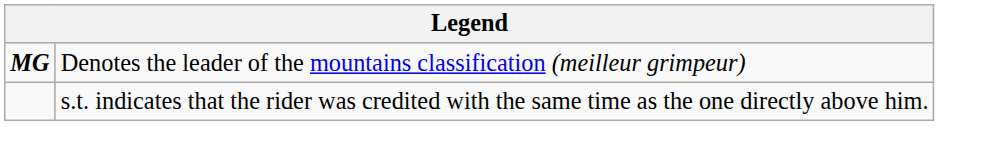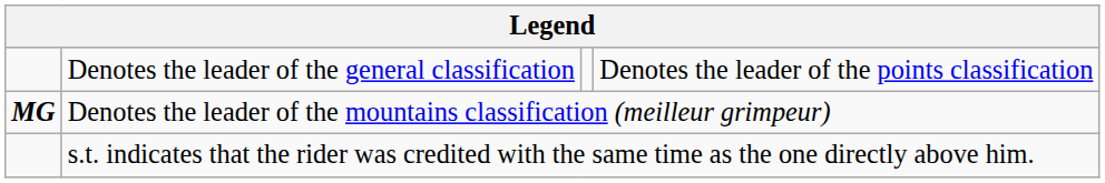 <table class="wikitable">
 <tr>
 <th scope="col" colspan="4">Legend</th>
+</tr>
+<tr>
+<td></td>
+<td>Denotes the leader of the <a href='#'>general classification</a></td>
+<td></td>
+<td>Denotes the leader of the <a href='#'>points classification</a></td>
 </tr>
 <tr>
 <td><strong><em>MG</em></strong></td>
 <td colspan=3>Denotes the leader of the <a href='#'>mountains classification</a> <em>(meilleur grimpeur)</em></td>
 </tr>
 <tr>
 <td>  </td>
 <td colspan=3>s.t. indicates that the rider was credited with the same time as the one directly above him.</td>
 </tr>
 </table>
